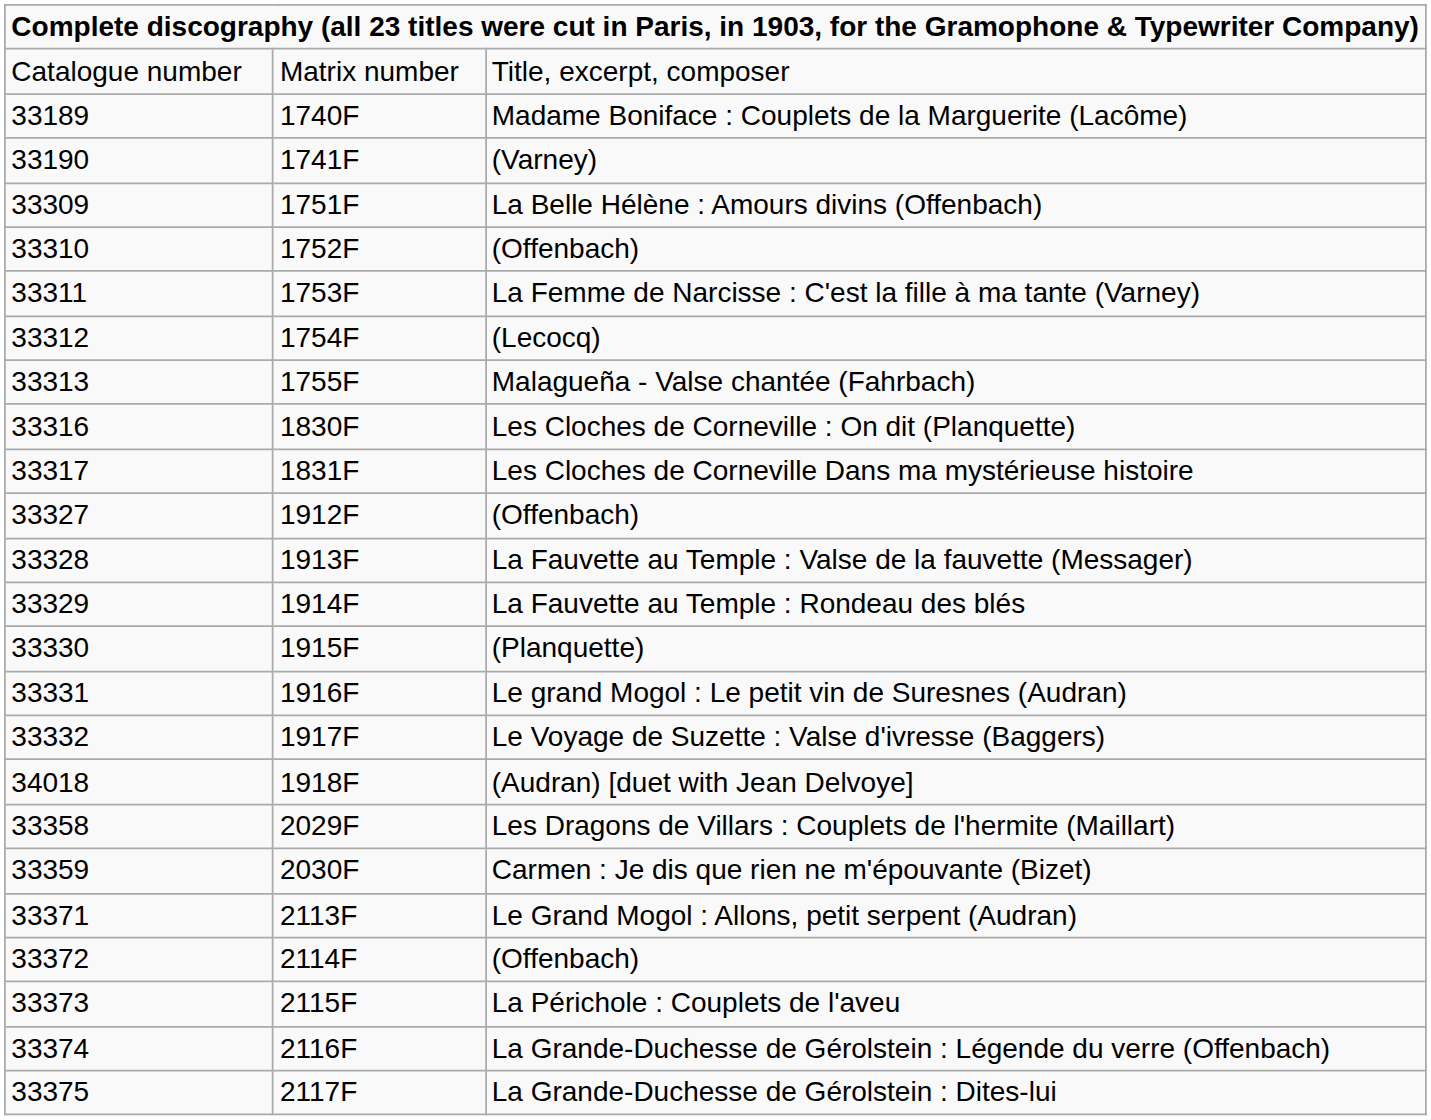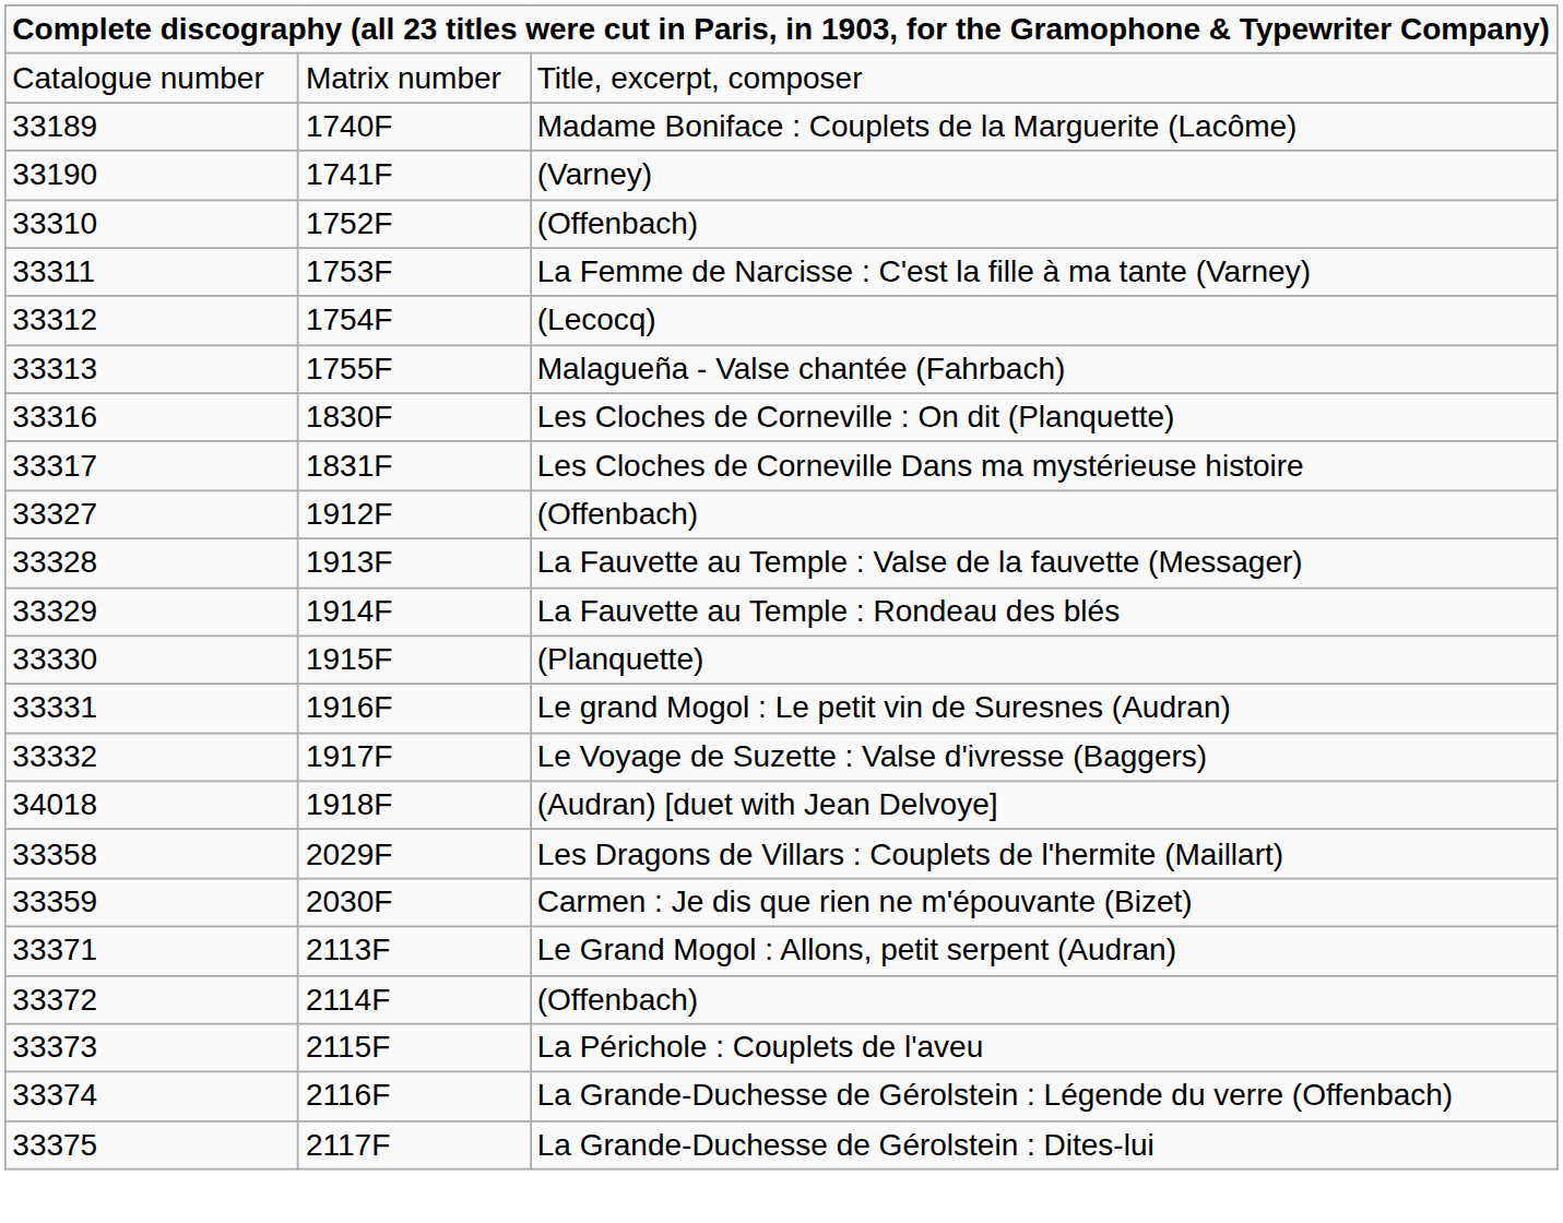 <table class="wikitable">
 <tr>
 <td colspan="3"><strong>Complete discography (all 23 titles were cut in Paris, in 1903, for the Gramophone & Typewriter Company)</strong></td>
 </tr>
 <tr>
 <td>Catalogue number</td>
 <td>Matrix number</td>
 <td>Title, excerpt, composer</td>
 </tr>
 <tr>
 <td>33189</td>
 <td>1740F</td>
 <td>Madame Boniface : Couplets de la Marguerite (Lacôme)</td>
 </tr>
 <tr>
 <td>33190</td>
 <td>1741F</td>
 <td> (Varney)</td>
-</tr>
-<tr>
-<td>33309</td>
-<td>1751F</td>
-<td>La Belle Hélène : Amours divins (Offenbach)</td>
 </tr>
 <tr>
 <td>33310</td>
 <td>1752F</td>
 <td> (Offenbach)</td>
 </tr>
 <tr>
 <td>33311</td>
 <td>1753F</td>
 <td>La Femme de Narcisse : C'est la fille à ma tante (Varney)</td>
 </tr>
 <tr>
 <td>33312</td>
 <td>1754F</td>
 <td> (Lecocq)</td>
 </tr>
 <tr>
 <td>33313</td>
 <td>1755F</td>
 <td>Malagueña - Valse chantée (Fahrbach)</td>
 </tr>
 <tr>
 <td>33316</td>
 <td>1830F</td>
 <td>Les Cloches de Corneville : On dit (Planquette)</td>
 </tr>
 <tr>
 <td>33317</td>
 <td>1831F</td>
 <td>Les Cloches de Corneville  Dans ma mystérieuse histoire</td>
 </tr>
 <tr>
 <td>33327</td>
 <td>1912F</td>
 <td> (Offenbach)</td>
 </tr>
 <tr>
 <td>33328</td>
 <td>1913F</td>
 <td>La Fauvette au Temple : Valse de la fauvette (Messager)</td>
 </tr>
 <tr>
 <td>33329</td>
 <td>1914F</td>
 <td>La Fauvette au Temple : Rondeau des blés</td>
 </tr>
 <tr>
 <td>33330</td>
 <td>1915F</td>
 <td> (Planquette)</td>
 </tr>
 <tr>
 <td>33331</td>
 <td>1916F</td>
 <td>Le grand Mogol : Le petit vin de Suresnes (Audran)</td>
 </tr>
 <tr>
 <td>33332</td>
 <td>1917F</td>
 <td>Le Voyage de Suzette : Valse d'ivresse (Baggers)</td>
 </tr>
 <tr>
 <td>34018</td>
 <td>1918F</td>
 <td> (Audran) [duet with Jean Delvoye]</td>
 </tr>
 <tr>
 <td>33358</td>
 <td>2029F</td>
 <td>Les Dragons de Villars : Couplets de l'hermite (Maillart)</td>
 </tr>
 <tr>
 <td>33359</td>
 <td>2030F</td>
 <td>Carmen : Je dis que rien ne m'épouvante (Bizet)</td>
 </tr>
 <tr>
 <td>33371</td>
 <td>2113F</td>
 <td>Le Grand Mogol : Allons, petit serpent (Audran)</td>
 </tr>
 <tr>
 <td>33372</td>
 <td>2114F</td>
 <td> (Offenbach)</td>
 </tr>
 <tr>
 <td>33373</td>
 <td>2115F</td>
 <td>La Périchole : Couplets de l'aveu</td>
 </tr>
 <tr>
 <td>33374</td>
 <td>2116F</td>
 <td>La Grande-Duchesse de Gérolstein : Légende du verre (Offenbach)</td>
 </tr>
 <tr>
 <td>33375</td>
 <td>2117F</td>
 <td>La Grande-Duchesse de Gérolstein : Dites-lui</td>
 </tr>
 </table>
